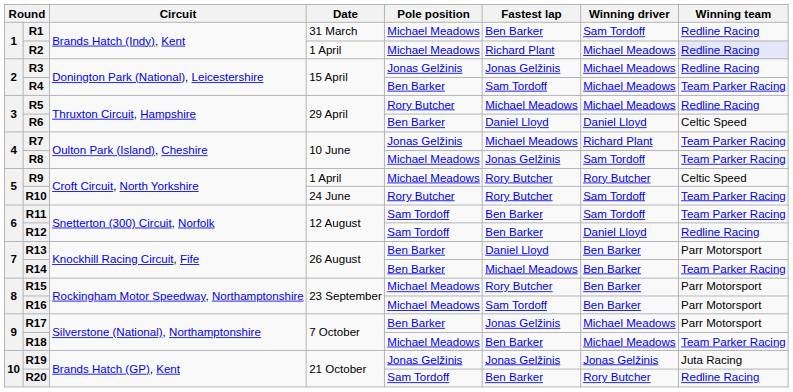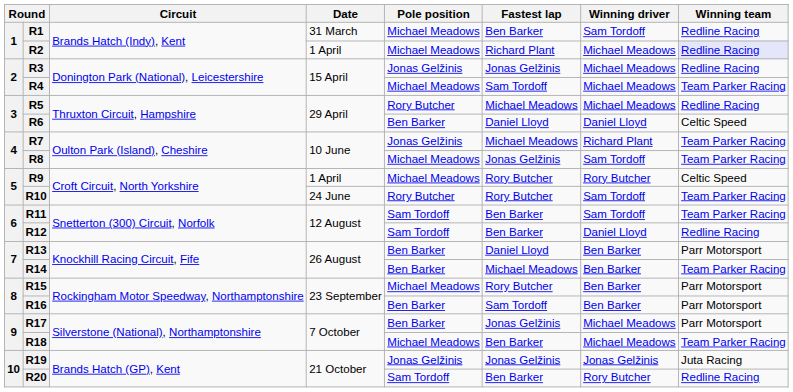 <table class="wikitable" style="font-size: 85%">
 <tr>
 <th colspan=2>Round</th>
 <th>Circuit</th>
 <th>Date</th>
 <th>Pole position</th>
 <th>Fastest lap</th>
 <th>Winning driver</th>
 <th>Winning team</th>
 </tr>
 <tr>
 <th rowspan=2>1</th>
 <th>R1</th>
 <td rowspan=2><a href='#'>Brands Hatch (Indy)</a>, <a href='#'>Kent</a></td>
 <td>31 March</td>
 <td> <a href='#'>Michael Meadows</a></td>
 <td> <a href='#'>Ben Barker</a></td>
 <td> <a href='#'>Sam Tordoff</a></td>
 <td><a href='#'>Redline Racing</a></td>
 </tr>
 <tr>
 <th>R2</th>
 <td>1 April</td>
 <td> <a href='#'>Michael Meadows</a></td>
 <td> <a href='#'>Richard Plant</a></td>
 <td> <a href='#'>Michael Meadows</a></td>
 <td style="background: lavender;"><a href='#'>Redline Racing</a></td>
 </tr>
 <tr>
 <th rowspan=2>2</th>
 <th>R3</th>
 <td rowspan=2><a href='#'>Donington Park (National)</a>, <a href='#'>Leicestershire</a></td>
 <td rowspan=2>15 April</td>
 <td> <a href='#'>Jonas Gelžinis</a></td>
 <td> <a href='#'>Jonas Gelžinis</a></td>
 <td> <a href='#'>Michael Meadows</a></td>
 <td><a href='#'>Redline Racing</a></td>
 </tr>
 <tr>
 <th>R4</th>
-<td> <a href='#'>Ben Barker</a></td>
+<td> <a href='#'>Michael Meadows</a></td>
 <td> <a href='#'>Sam Tordoff</a></td>
 <td> <a href='#'>Michael Meadows</a></td>
 <td><a href='#'>Team Parker Racing</a></td>
 </tr>
 <tr>
 <th rowspan=2>3</th>
 <th>R5</th>
 <td rowspan=2><a href='#'>Thruxton Circuit</a>, <a href='#'>Hampshire</a></td>
 <td rowspan=2>29 April</td>
 <td> <a href='#'>Rory Butcher</a></td>
 <td> <a href='#'>Michael Meadows</a></td>
 <td> <a href='#'>Michael Meadows</a></td>
 <td><a href='#'>Redline Racing</a></td>
 </tr>
 <tr>
 <th>R6</th>
 <td> <a href='#'>Ben Barker</a></td>
 <td> <a href='#'>Daniel Lloyd</a></td>
 <td> <a href='#'>Daniel Lloyd</a></td>
 <td>Celtic Speed</td>
 </tr>
 <tr>
 <th rowspan=2>4</th>
 <th>R7</th>
 <td rowspan=2><a href='#'>Oulton Park (Island)</a>, <a href='#'>Cheshire</a></td>
 <td rowspan=2>10 June</td>
 <td> <a href='#'>Jonas Gelžinis</a></td>
 <td> <a href='#'>Michael Meadows</a></td>
 <td> <a href='#'>Richard Plant</a></td>
 <td><a href='#'>Team Parker Racing</a></td>
 </tr>
 <tr>
 <th>R8</th>
 <td> <a href='#'>Michael Meadows</a></td>
 <td> <a href='#'>Jonas Gelžinis</a></td>
 <td> <a href='#'>Sam Tordoff</a></td>
 <td><a href='#'>Team Parker Racing</a></td>
 </tr>
 <tr>
 <th rowspan=2>5</th>
 <th>R9</th>
 <td rowspan=2><a href='#'>Croft Circuit</a>, <a href='#'>North Yorkshire</a></td>
 <td>1 April</td>
 <td> <a href='#'>Michael Meadows</a></td>
 <td> <a href='#'>Rory Butcher</a></td>
 <td> <a href='#'>Rory Butcher</a></td>
 <td>Celtic Speed</td>
 </tr>
 <tr>
 <th>R10</th>
 <td>24 June</td>
 <td> <a href='#'>Rory Butcher</a></td>
 <td> <a href='#'>Rory Butcher</a></td>
 <td> <a href='#'>Sam Tordoff</a></td>
 <td><a href='#'>Team Parker Racing</a></td>
 </tr>
 <tr>
 <th rowspan=2>6</th>
 <th>R11</th>
 <td rowspan=2><a href='#'>Snetterton (300) Circuit</a>, <a href='#'>Norfolk</a></td>
 <td rowspan=2>12 August</td>
 <td> <a href='#'>Sam Tordoff</a></td>
 <td> <a href='#'>Ben Barker</a></td>
 <td> <a href='#'>Sam Tordoff</a></td>
 <td><a href='#'>Team Parker Racing</a></td>
 </tr>
 <tr>
 <th>R12</th>
 <td> <a href='#'>Sam Tordoff</a></td>
 <td> <a href='#'>Ben Barker</a></td>
 <td> <a href='#'>Daniel Lloyd</a></td>
 <td><a href='#'>Redline Racing</a></td>
 </tr>
 <tr>
 <th rowspan=2>7</th>
 <th>R13</th>
 <td rowspan=2><a href='#'>Knockhill Racing Circuit</a>, <a href='#'>Fife</a></td>
 <td rowspan=2>26 August</td>
 <td> <a href='#'>Ben Barker</a></td>
 <td> <a href='#'>Daniel Lloyd</a></td>
 <td> <a href='#'>Ben Barker</a></td>
 <td>Parr Motorsport</td>
 </tr>
 <tr>
 <th>R14</th>
 <td> <a href='#'>Ben Barker</a></td>
 <td> <a href='#'>Michael Meadows</a></td>
 <td> <a href='#'>Ben Barker</a></td>
 <td><a href='#'>Team Parker Racing</a></td>
 </tr>
 <tr>
 <th rowspan=2>8</th>
 <th>R15</th>
 <td rowspan=2><a href='#'>Rockingham Motor Speedway</a>, <a href='#'>Northamptonshire</a></td>
 <td rowspan=2>23 September</td>
 <td> <a href='#'>Michael Meadows</a></td>
 <td> <a href='#'>Rory Butcher</a></td>
 <td> <a href='#'>Ben Barker</a></td>
 <td>Parr Motorsport</td>
 </tr>
 <tr>
 <th>R16</th>
-<td> <a href='#'>Michael Meadows</a></td>
+<td> <a href='#'>Ben Barker</a></td>
 <td> <a href='#'>Sam Tordoff</a></td>
 <td> <a href='#'>Ben Barker</a></td>
 <td>Parr Motorsport</td>
 </tr>
 <tr>
 <th rowspan=2>9</th>
 <th>R17</th>
 <td rowspan=2><a href='#'>Silverstone (National)</a>, <a href='#'>Northamptonshire</a></td>
 <td rowspan=2>7 October</td>
 <td> <a href='#'>Ben Barker</a></td>
 <td> <a href='#'>Jonas Gelžinis</a></td>
 <td> <a href='#'>Michael Meadows</a></td>
 <td>Parr Motorsport</td>
 </tr>
 <tr>
 <th>R18</th>
 <td> <a href='#'>Michael Meadows</a></td>
 <td> <a href='#'>Ben Barker</a></td>
 <td> <a href='#'>Michael Meadows</a></td>
 <td><a href='#'>Team Parker Racing</a></td>
 </tr>
 <tr>
 <th rowspan=2>10</th>
 <th>R19</th>
 <td rowspan=2><a href='#'>Brands Hatch (GP)</a>, <a href='#'>Kent</a></td>
 <td rowspan=2>21 October</td>
 <td> <a href='#'>Jonas Gelžinis</a></td>
 <td> <a href='#'>Jonas Gelžinis</a></td>
 <td> <a href='#'>Jonas Gelžinis</a></td>
 <td>Juta Racing</td>
 </tr>
 <tr>
 <th>R20</th>
 <td> <a href='#'>Sam Tordoff</a></td>
 <td> <a href='#'>Ben Barker</a></td>
 <td> <a href='#'>Rory Butcher</a></td>
 <td><a href='#'>Redline Racing</a></td>
 </tr>
 </table>
